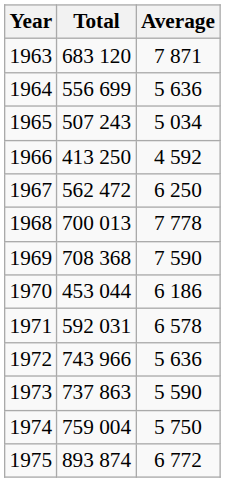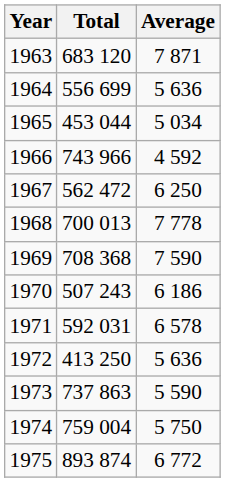 <table class="wikitable" style="float:left; margin-right:1em;">
 <tr>
 <th>Year</th>
 <th>Total</th>
 <th>Average</th>
 </tr>
 <tr>
 <td>1963</td>
 <td style="text-align:center;">683 120</td>
 <td style="text-align:center;">7 871</td>
 </tr>
 <tr>
 <td>1964</td>
 <td style="text-align:center;">556 699</td>
 <td style="text-align:center;">5 636</td>
 </tr>
 <tr>
 <td>1965</td>
-<td style="text-align:center;">507 243</td>
+<td style="text-align:center;">453 044</td>
 <td style="text-align:center;">5 034</td>
 </tr>
 <tr>
 <td>1966</td>
-<td style="text-align:center;">413 250</td>
+<td style="text-align:center;">743 966</td>
 <td style="text-align:center;">4 592</td>
 </tr>
 <tr>
 <td>1967</td>
 <td style="text-align:center;">562 472</td>
 <td style="text-align:center;">6 250</td>
 </tr>
 <tr>
 <td>1968</td>
 <td style="text-align:center;">700 013</td>
 <td style="text-align:center;">7 778</td>
 </tr>
 <tr>
 <td>1969</td>
 <td style="text-align:center;">708 368</td>
 <td style="text-align:center;">7 590</td>
 </tr>
 <tr>
 <td>1970</td>
-<td style="text-align:center;">453 044</td>
+<td style="text-align:center;">507 243</td>
 <td style="text-align:center;">6 186</td>
 </tr>
 <tr>
 <td>1971</td>
 <td style="text-align:center;">592 031</td>
 <td style="text-align:center;">6 578</td>
 </tr>
 <tr>
 <td>1972</td>
-<td style="text-align:center;">743 966</td>
+<td style="text-align:center;">413 250</td>
 <td style="text-align:center;">5 636</td>
 </tr>
 <tr>
 <td>1973</td>
 <td style="text-align:center;">737 863</td>
 <td style="text-align:center;">5 590</td>
 </tr>
 <tr>
 <td>1974</td>
 <td style="text-align:center;">759 004</td>
 <td style="text-align:center;">5 750</td>
 </tr>
 <tr>
 <td>1975</td>
 <td style="text-align:center;">893 874</td>
 <td style="text-align:center;">6 772</td>
 </tr>
 </table>
